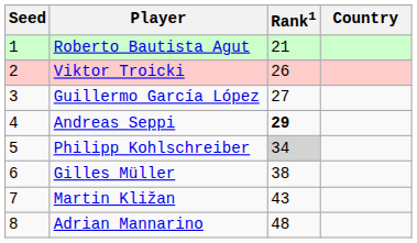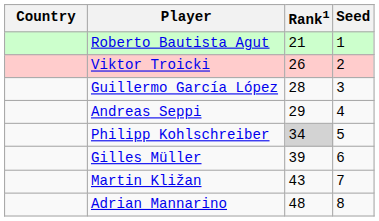 <table class="sortable wikitable">
 <tr>
-<th>Seed</th>
+<th width=70>Country</th>
 <th width=175>Player</th>
 <th>Rank<sup>1</sup></th>
-<th width=70>Country</th>
+<th>Seed</th>
 </tr>
 <tr style="background:#cfc;">
-<td>1</td>
+<td></td>
 <td><a href='#'>Roberto Bautista Agut</a></td>
 <td>21</td>
-<td></td>
+<td>1</td>
 </tr>
 <tr style="background:#fcc;">
-<td>2</td>
+<td></td>
 <td><a href='#'>Viktor Troicki</a></td>
 <td>26</td>
-<td></td>
+<td>2</td>
 </tr>
 <tr>
+<td></td>
+<td><a href='#'>Guillermo García López</a></td>
+<td>28</td>
 <td>3</td>
-<td><a href='#'>Guillermo García López</a></td>
-<td>27</td>
-<td></td>
 </tr>
 <tr>
+<td></td>
+<td><a href='#'>Andreas Seppi</a></td>
+<td>29</td>
 <td>4</td>
-<td><a href='#'>Andreas Seppi</a></td>
-<td><strong>29</strong></td>
-<td></td>
 </tr>
 <tr>
-<td>5</td>
+<td></td>
 <td><a href='#'>Philipp Kohlschreiber</a></td>
 <td style="background: lightgrey;">34</td>
-<td></td>
+<td>5</td>
 </tr>
 <tr>
+<td></td>
+<td><a href='#'>Gilles Müller</a></td>
+<td>39</td>
 <td>6</td>
-<td><a href='#'>Gilles Müller</a></td>
-<td>38</td>
-<td></td>
 </tr>
 <tr>
-<td>7</td>
+<td></td>
 <td><a href='#'>Martin Kližan</a></td>
 <td>43</td>
-<td></td>
+<td>7</td>
 </tr>
 <tr>
-<td>8</td>
+<td></td>
 <td><a href='#'>Adrian Mannarino</a></td>
 <td>48</td>
-<td></td>
+<td>8</td>
 </tr>
 </table>
